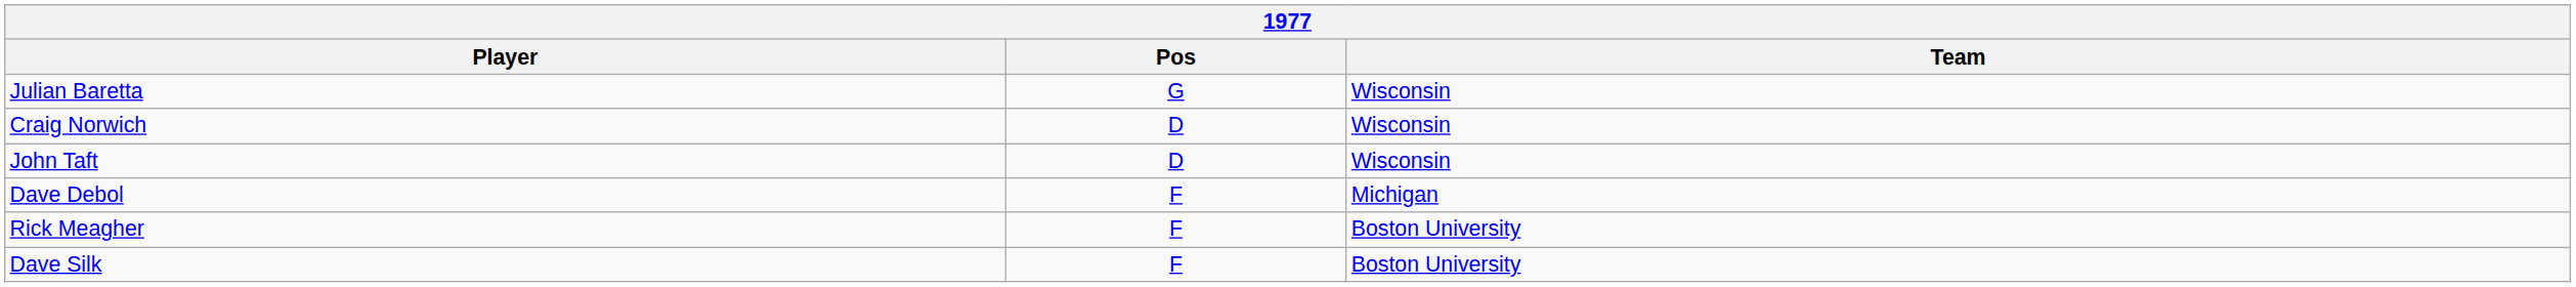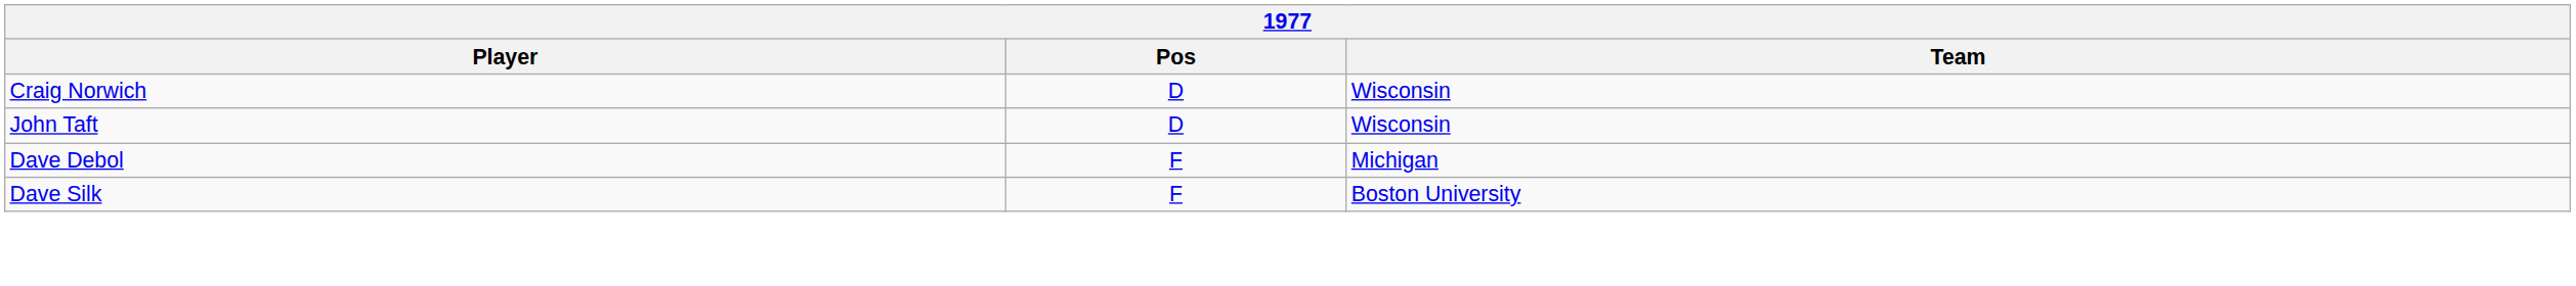 <table class="wikitable" width=95%>
 <tr>
 <th colspan=3><a href='#'>1977</a></th>
 </tr>
 <tr>
 <th>Player</th>
 <th>Pos</th>
 <th>Team</th>
-</tr>
-<tr>
-<td><a href='#'>Julian Baretta</a></td>
-<td style="text-align:center;"><a href='#'>G</a></td>
-<td><a href='#'>Wisconsin</a></td>
 </tr>
 <tr>
 <td><a href='#'>Craig Norwich</a></td>
 <td style="text-align:center;"><a href='#'>D</a></td>
 <td><a href='#'>Wisconsin</a></td>
 </tr>
 <tr>
 <td><a href='#'>John Taft</a></td>
 <td style="text-align:center;"><a href='#'>D</a></td>
 <td><a href='#'>Wisconsin</a></td>
 </tr>
 <tr>
 <td><a href='#'>Dave Debol</a></td>
 <td style="text-align:center;"><a href='#'>F</a></td>
 <td><a href='#'>Michigan</a></td>
 </tr>
 <tr>
-<td><a href='#'>Rick Meagher</a></td>
-<td style="text-align:center;"><a href='#'>F</a></td>
-<td><a href='#'>Boston University</a></td>
-</tr>
-<tr>
 <td><a href='#'>Dave Silk</a></td>
 <td style="text-align:center;"><a href='#'>F</a></td>
 <td><a href='#'>Boston University</a></td>
 </tr>
 </table>
